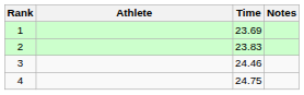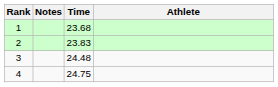 <table class="wikitable" style="text-align:center">
 <tr>
 <th>Rank</th>
+<th>Notes</th>
+<th>Time</th>
 <th Style="width:18em">Athlete</th>
-<th>Time</th>
-<th>Notes</th>
 </tr>
 <tr style="background:#cfc">
 <td>1</td>
+<td></td>
+<td>23.68</td>
 <td style="text-align:left"></td>
-<td>23.69</td>
-<td></td>
 </tr>
 <tr style="background:#cfc">
 <td>2</td>
+<td></td>
+<td>23.83</td>
 <td style="text-align:left"></td>
-<td>23.83</td>
-<td></td>
 </tr>
 <tr>
 <td>3</td>
+<td></td>
+<td>24.48</td>
 <td style="text-align:left"></td>
-<td>24.46</td>
-<td></td>
 </tr>
 <tr>
 <td>4</td>
+<td></td>
+<td>24.75</td>
 <td style="text-align:left"></td>
-<td>24.75</td>
-<td></td>
 </tr>
 </table>
